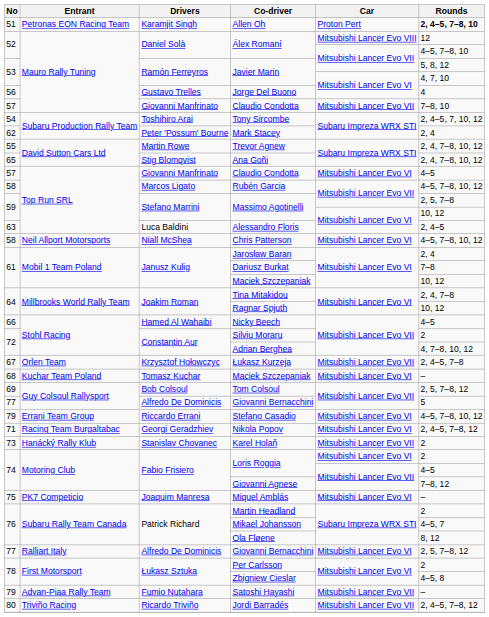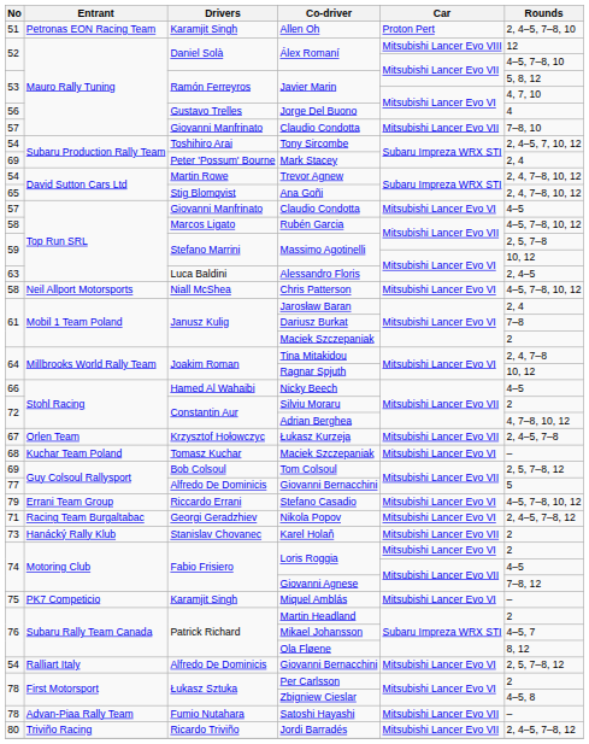 <table class="wikitable" style="font-size: 85%">
 <tr>
 <th>No</th>
 <th>Entrant</th>
 <th>Drivers</th>
 <th>Co-driver</th>
 <th>Car</th>
 <th>Rounds</th>
 </tr>
 <tr>
 <td>51</td>
 <td> <a href='#'>Petronas EON Racing Team</a></td>
 <td> <a href='#'>Karamjit Singh</a></td>
 <td> <a href='#'>Allen Oh</a></td>
 <td><a href='#'>Proton Pert</a></td>
-<td><strong>2, 4–5, 7–8, 10</strong></td>
+<td>2, 4–5, 7–8, 10</td>
 </tr>
 <tr>
 <td rowspan=2>52</td>
 <td rowspan=6> <a href='#'>Mauro Rally Tuning</a></td>
 <td rowspan=2> <a href='#'>Daniel Solà</a></td>
 <td rowspan=2> <a href='#'>Álex Romaní</a></td>
 <td><a href='#'>Mitsubishi Lancer Evo VIII</a></td>
 <td>12</td>
 </tr>
 <tr>
 <td rowspan=2><a href='#'>Mitsubishi Lancer Evo VII</a></td>
 <td>4–5, 7–8, 10</td>
 </tr>
 <tr>
 <td rowspan=2>53</td>
 <td rowspan=2> <a href='#'>Ramón Ferreyros</a></td>
 <td rowspan=2> <a href='#'>Javier Marin</a></td>
 <td>5, 8, 12</td>
 </tr>
 <tr>
 <td rowspan=2><a href='#'>Mitsubishi Lancer Evo VI</a></td>
 <td>4, 7, 10</td>
 </tr>
 <tr>
 <td>56</td>
 <td> <a href='#'>Gustavo Trelles</a></td>
 <td> <a href='#'>Jorge Del Buono</a></td>
 <td>4</td>
 </tr>
 <tr>
 <td>57</td>
 <td> <a href='#'>Giovanni Manfrinato</a></td>
 <td> <a href='#'>Claudio Condotta</a></td>
 <td><a href='#'>Mitsubishi Lancer Evo VII</a></td>
 <td>7–8, 10</td>
 </tr>
 <tr>
 <td>54</td>
 <td rowspan=2> <a href='#'>Subaru Production Rally Team</a></td>
 <td> <a href='#'>Toshihiro Arai</a></td>
 <td> <a href='#'>Tony Sircombe</a></td>
 <td rowspan=2><a href='#'>Subaru Impreza WRX STI</a></td>
 <td>2, 4–5, 7, 10, 12</td>
 </tr>
 <tr>
-<td>62</td>
+<td>69</td>
 <td> <a href='#'>Peter 'Possum' Bourne</a></td>
 <td> <a href='#'>Mark Stacey</a></td>
 <td>2, 4</td>
 </tr>
 <tr>
-<td>55</td>
+<td>54</td>
 <td rowspan=2> <a href='#'>David Sutton Cars Ltd</a></td>
 <td> <a href='#'>Martin Rowe</a></td>
 <td> <a href='#'>Trevor Agnew</a></td>
 <td rowspan=2><a href='#'>Subaru Impreza WRX STI</a></td>
 <td>2, 4, 7–8, 10, 12</td>
 </tr>
 <tr>
 <td>65</td>
 <td> <a href='#'>Stig Blomqvist</a></td>
 <td> <a href='#'>Ana Goñi</a></td>
 <td>2, 4, 7–8, 10, 12</td>
 </tr>
 <tr>
 <td>57</td>
 <td rowspan=5> <a href='#'>Top Run SRL</a></td>
 <td> <a href='#'>Giovanni Manfrinato</a></td>
 <td> <a href='#'>Claudio Condotta</a></td>
 <td><a href='#'>Mitsubishi Lancer Evo VI</a></td>
 <td>4–5</td>
 </tr>
 <tr>
 <td>58</td>
 <td> <a href='#'>Marcos Ligato</a></td>
 <td> <a href='#'>Rubén Garcia</a></td>
 <td rowspan=2><a href='#'>Mitsubishi Lancer Evo VII</a></td>
 <td>4–5, 7–8, 10, 12</td>
 </tr>
 <tr>
 <td rowspan=2>59</td>
 <td rowspan=2> <a href='#'>Stefano Marrini</a></td>
 <td rowspan=2> <a href='#'>Massimo Agotinelli</a></td>
 <td>2, 5, 7–8</td>
 </tr>
 <tr>
 <td rowspan=2><a href='#'>Mitsubishi Lancer Evo VI</a></td>
 <td>10, 12</td>
 </tr>
 <tr>
 <td>63</td>
 <td> Luca Baldini</td>
 <td> <a href='#'>Alessandro Floris</a></td>
 <td>2, 4–5</td>
 </tr>
 <tr>
 <td>58</td>
 <td> <a href='#'>Neil Allport Motorsports</a></td>
 <td> <a href='#'>Niall McShea</a></td>
 <td> <a href='#'>Chris Patterson</a></td>
 <td><a href='#'>Mitsubishi Lancer Evo VI</a></td>
 <td>4–5, 7–8, 10, 12</td>
 </tr>
 <tr>
 <td rowspan=3>61</td>
 <td rowspan=3> <a href='#'>Mobil 1 Team Poland</a></td>
 <td rowspan=3> <a href='#'>Janusz Kulig</a></td>
 <td> <a href='#'>Jarosław Baran</a></td>
 <td rowspan=3><a href='#'>Mitsubishi Lancer Evo VI</a></td>
 <td>2, 4</td>
 </tr>
 <tr>
 <td> <a href='#'>Dariusz Burkat</a></td>
 <td>7–8</td>
 </tr>
 <tr>
 <td> <a href='#'>Maciek Szczepaniak</a></td>
-<td>10, 12</td>
+<td>2</td>
 </tr>
 <tr>
 <td rowspan=2>64</td>
 <td rowspan=2> <a href='#'>Millbrooks World Rally Team</a></td>
 <td rowspan=2> <a href='#'>Joakim Roman</a></td>
 <td> <a href='#'>Tina Mitakidou</a></td>
 <td rowspan=2><a href='#'>Mitsubishi Lancer Evo VI</a></td>
 <td>2, 4, 7–8</td>
 </tr>
 <tr>
 <td> <a href='#'>Ragnar Spjuth</a></td>
 <td>10, 12</td>
 </tr>
 <tr>
 <td>66</td>
 <td rowspan=3> <a href='#'>Stohl Racing</a></td>
 <td> <a href='#'>Hamed Al Wahaibi</a></td>
 <td> <a href='#'>Nicky Beech</a></td>
 <td rowspan=3><a href='#'>Mitsubishi Lancer Evo VII</a></td>
 <td>4–5</td>
 </tr>
 <tr>
 <td rowspan=2>72</td>
 <td rowspan=2> <a href='#'>Constantin Aur</a></td>
 <td> <a href='#'>Silviu Moraru</a></td>
 <td>2</td>
 </tr>
 <tr>
 <td> <a href='#'>Adrian Berghea</a></td>
 <td>4, 7–8, 10, 12</td>
 </tr>
 <tr>
 <td>67</td>
 <td> <a href='#'>Orlen Team</a></td>
 <td> <a href='#'>Krzysztof Hołowczyc</a></td>
 <td> <a href='#'>Łukasz Kurzeja</a></td>
 <td><a href='#'>Mitsubishi Lancer Evo VII</a></td>
 <td>2, 4–5, 7–8</td>
 </tr>
 <tr>
 <td>68</td>
 <td> <a href='#'>Kuchar Team Poland</a></td>
 <td> <a href='#'>Tomasz Kuchar</a></td>
 <td> <a href='#'>Maciek Szczepaniak</a></td>
 <td><a href='#'>Mitsubishi Lancer Evo VI</a></td>
 <td>–</td>
 </tr>
 <tr>
 <td>69</td>
 <td rowspan=2> <a href='#'>Guy Colsoul Rallysport</a></td>
 <td> <a href='#'>Bob Colsoul</a></td>
 <td> <a href='#'>Tom Colsoul</a></td>
 <td rowspan=2><a href='#'>Mitsubishi Lancer Evo VII</a></td>
 <td>2, 5, 7–8, 12</td>
 </tr>
 <tr>
 <td>77</td>
 <td> <a href='#'>Alfredo De Dominicis</a></td>
 <td> <a href='#'>Giovanni Bernacchini</a></td>
 <td>5</td>
 </tr>
 <tr>
 <td>79</td>
 <td> <a href='#'>Errani Team Group</a></td>
 <td> <a href='#'>Riccardo Errani</a></td>
 <td> <a href='#'>Stefano Casadio</a></td>
 <td><a href='#'>Mitsubishi Lancer Evo VI</a></td>
 <td>4–5, 7–8, 10, 12</td>
 </tr>
 <tr>
 <td>71</td>
 <td> <a href='#'>Racing Team Burgaltabac</a></td>
 <td> <a href='#'>Georgi Geradzhiev</a></td>
 <td> <a href='#'>Nikola Popov</a></td>
 <td><a href='#'>Mitsubishi Lancer Evo VI</a></td>
 <td>2, 4–5, 7–8, 12</td>
 </tr>
 <tr>
 <td>73</td>
 <td> <a href='#'>Hanácký Rally Klub</a></td>
 <td> <a href='#'>Stanislav Chovanec</a></td>
 <td> <a href='#'>Karel Holaň</a></td>
 <td><a href='#'>Mitsubishi Lancer Evo VII</a></td>
 <td>2</td>
 </tr>
 <tr>
 <td rowspan=3>74</td>
 <td rowspan=3> <a href='#'>Motoring Club</a></td>
 <td rowspan=3> <a href='#'>Fabio Frisiero</a></td>
 <td rowspan=2> <a href='#'>Loris Roggia</a></td>
 <td><a href='#'>Mitsubishi Lancer Evo VI</a></td>
 <td>2</td>
 </tr>
 <tr>
 <td rowspan=2><a href='#'>Mitsubishi Lancer Evo VII</a></td>
 <td>4–5</td>
 </tr>
 <tr>
 <td> <a href='#'>Giovanni Agnese</a></td>
 <td>7–8, 12</td>
 </tr>
 <tr>
 <td>75</td>
 <td> <a href='#'>PK7 Competicio</a></td>
-<td> <a href='#'>Joaquim Manresa</a></td>
+<td> <a href='#'>Karamjit Singh</a></td>
 <td> <a href='#'>Miquel Amblás</a></td>
 <td><a href='#'>Mitsubishi Lancer Evo VI</a></td>
 <td>–</td>
 </tr>
 <tr>
 <td rowspan=3>76</td>
 <td rowspan=3> <a href='#'>Subaru Rally Team Canada</a></td>
 <td rowspan=3> Patrick Richard</td>
 <td> <a href='#'>Martin Headland</a></td>
 <td rowspan=3><a href='#'>Subaru Impreza WRX STI</a></td>
 <td>2</td>
 </tr>
 <tr>
 <td> <a href='#'>Mikael Johansson</a></td>
 <td>4–5, 7</td>
 </tr>
 <tr>
 <td> <a href='#'>Ola Fløene</a></td>
 <td>8, 12</td>
 </tr>
 <tr>
-<td>77</td>
+<td>54</td>
 <td> <a href='#'>Ralliart Italy</a></td>
 <td> <a href='#'>Alfredo De Dominicis</a></td>
 <td> <a href='#'>Giovanni Bernacchini</a></td>
 <td><a href='#'>Mitsubishi Lancer Evo VI</a></td>
 <td>2, 5, 7–8, 12</td>
 </tr>
 <tr>
 <td rowspan=2>78</td>
 <td rowspan=2> <a href='#'>First Motorsport</a></td>
 <td rowspan=2> <a href='#'>Łukasz Sztuka</a></td>
 <td> <a href='#'>Per Carlsson</a></td>
 <td rowspan=2><a href='#'>Mitsubishi Lancer Evo VI</a></td>
 <td>2</td>
 </tr>
 <tr>
 <td> <a href='#'>Zbigniew Cieslar</a></td>
 <td>4–5, 8</td>
 </tr>
 <tr>
-<td>79</td>
+<td>78</td>
 <td> <a href='#'>Advan-Piaa Rally Team</a></td>
 <td> <a href='#'>Fumio Nutahara</a></td>
 <td> <a href='#'>Satoshi Hayashi</a></td>
 <td><a href='#'>Mitsubishi Lancer Evo VII</a></td>
 <td>–</td>
 </tr>
 <tr>
 <td>80</td>
 <td> <a href='#'>Triviño Racing</a></td>
 <td> <a href='#'>Ricardo Triviño</a></td>
 <td> <a href='#'>Jordi Barradés</a></td>
 <td><a href='#'>Mitsubishi Lancer Evo VII</a></td>
 <td>2, 4–5, 7–8, 12</td>
 </tr>
 <tr>
 </tr>
 </table>
